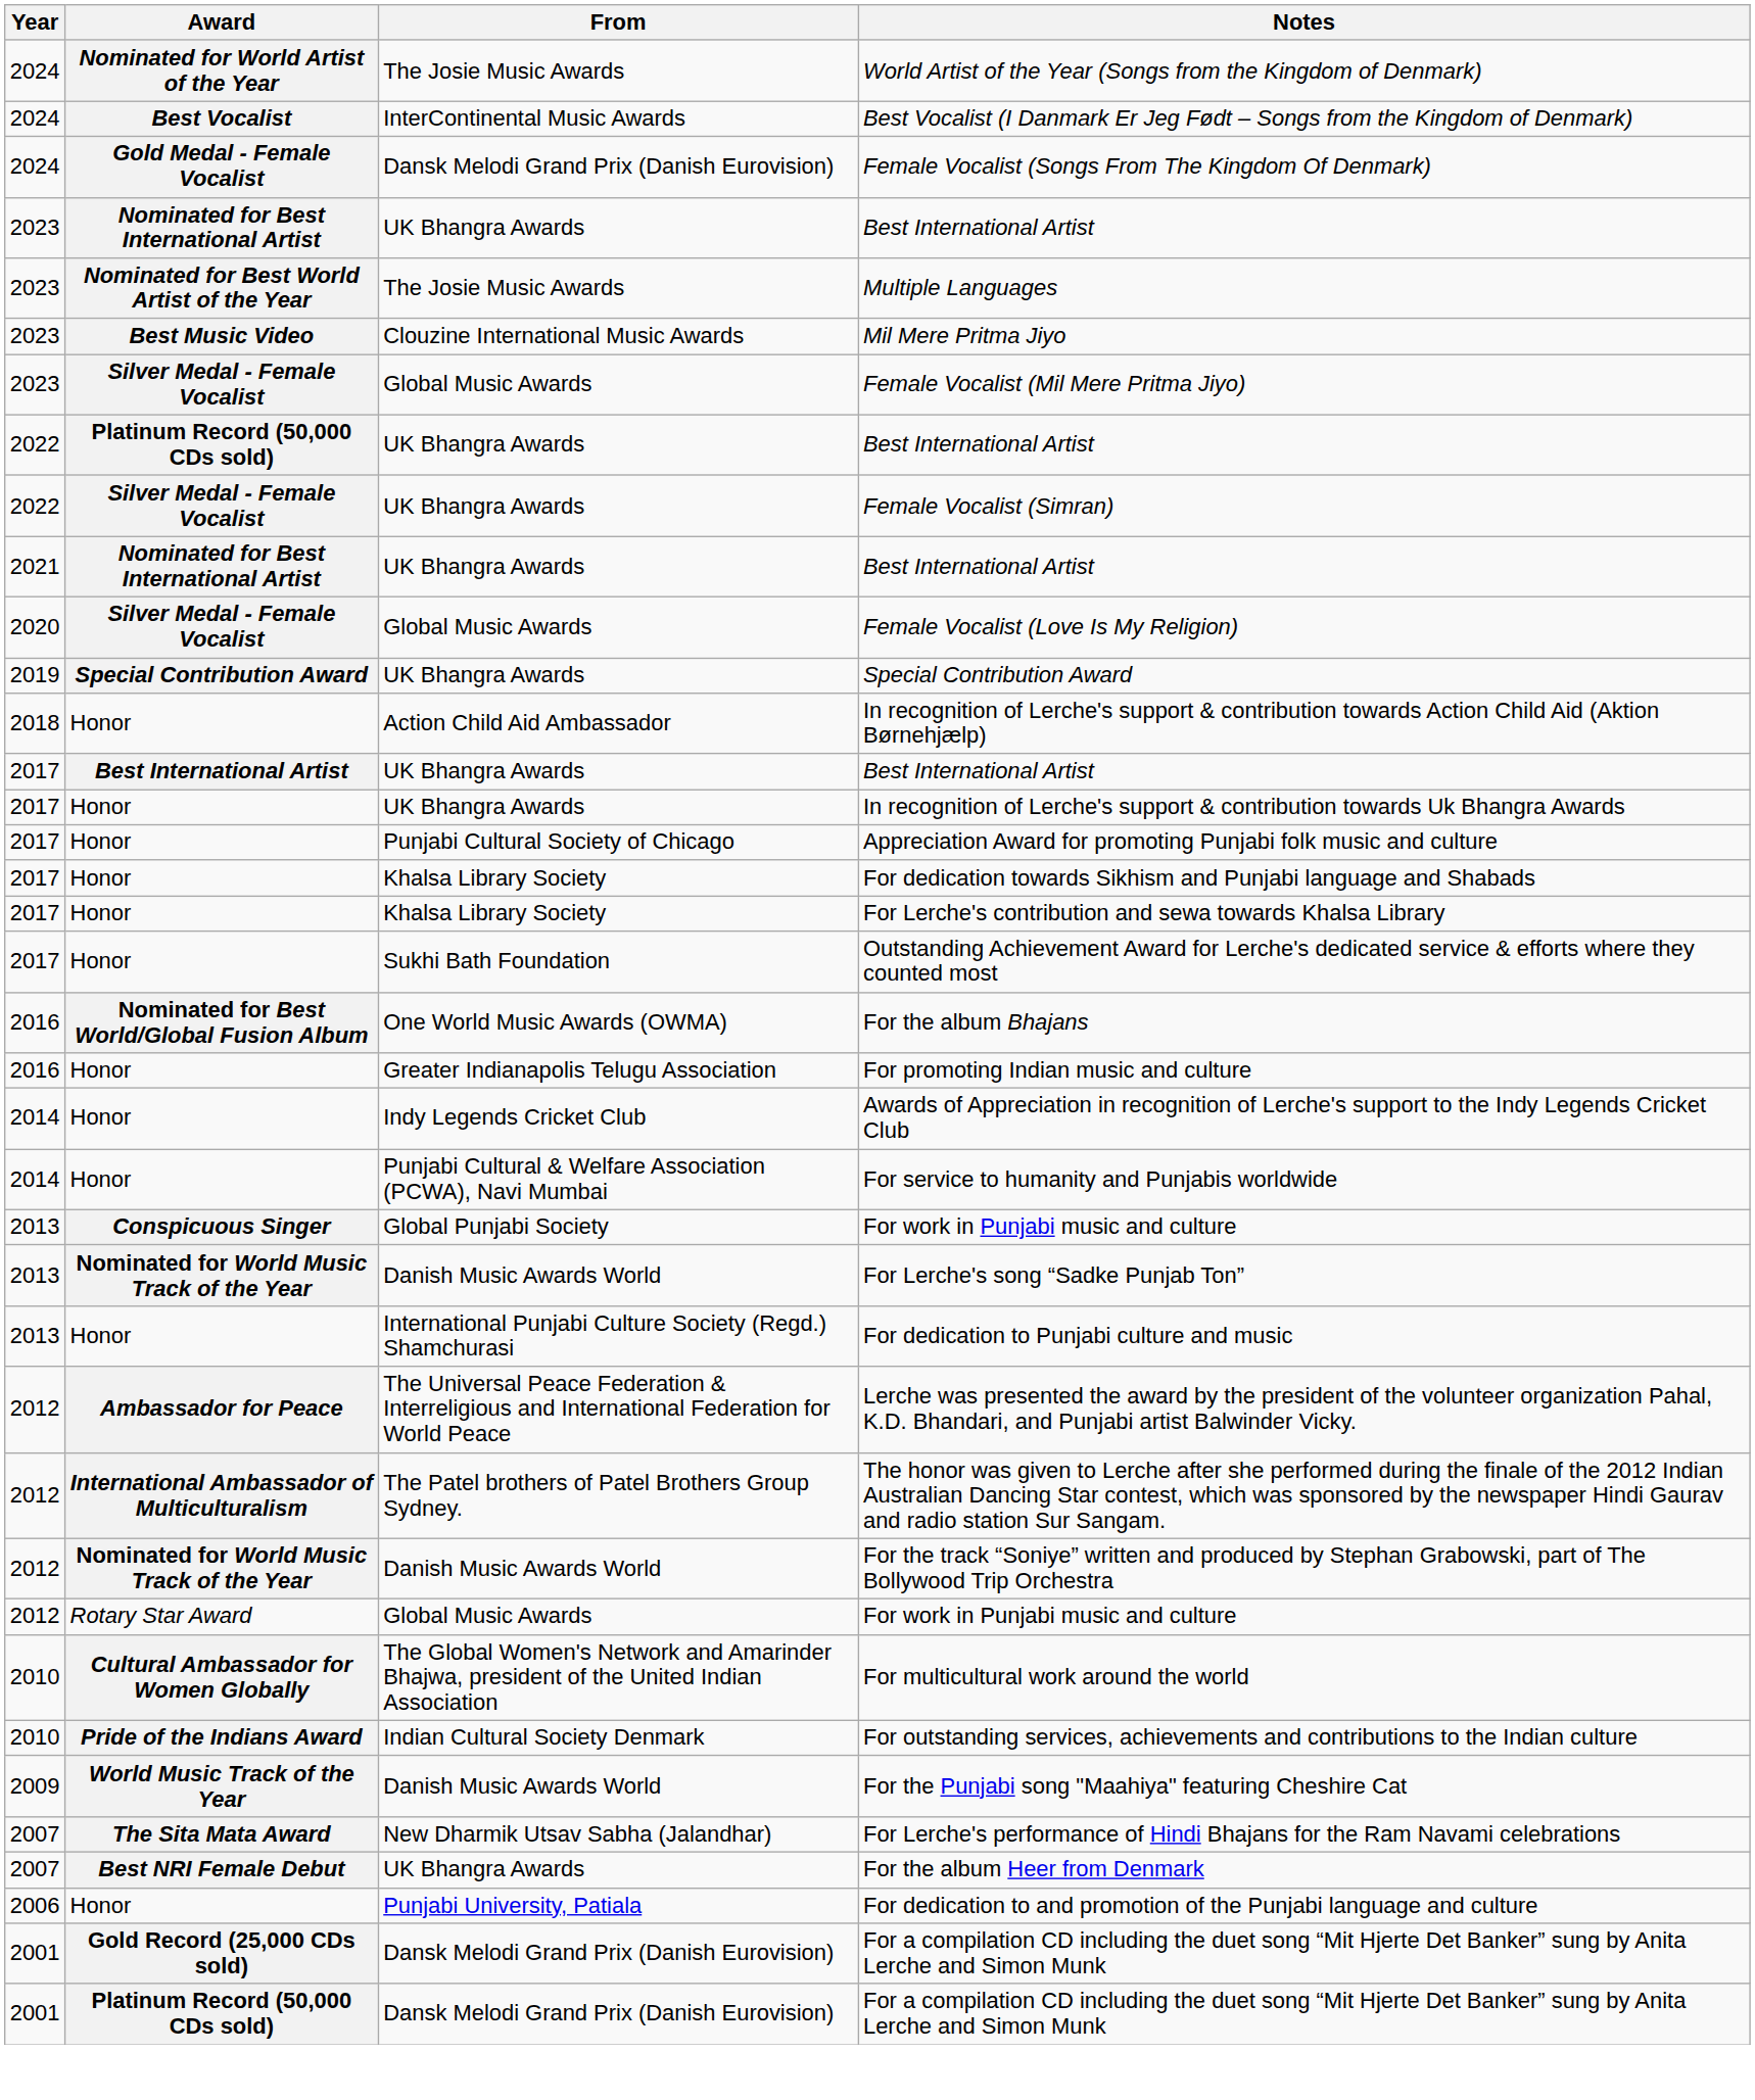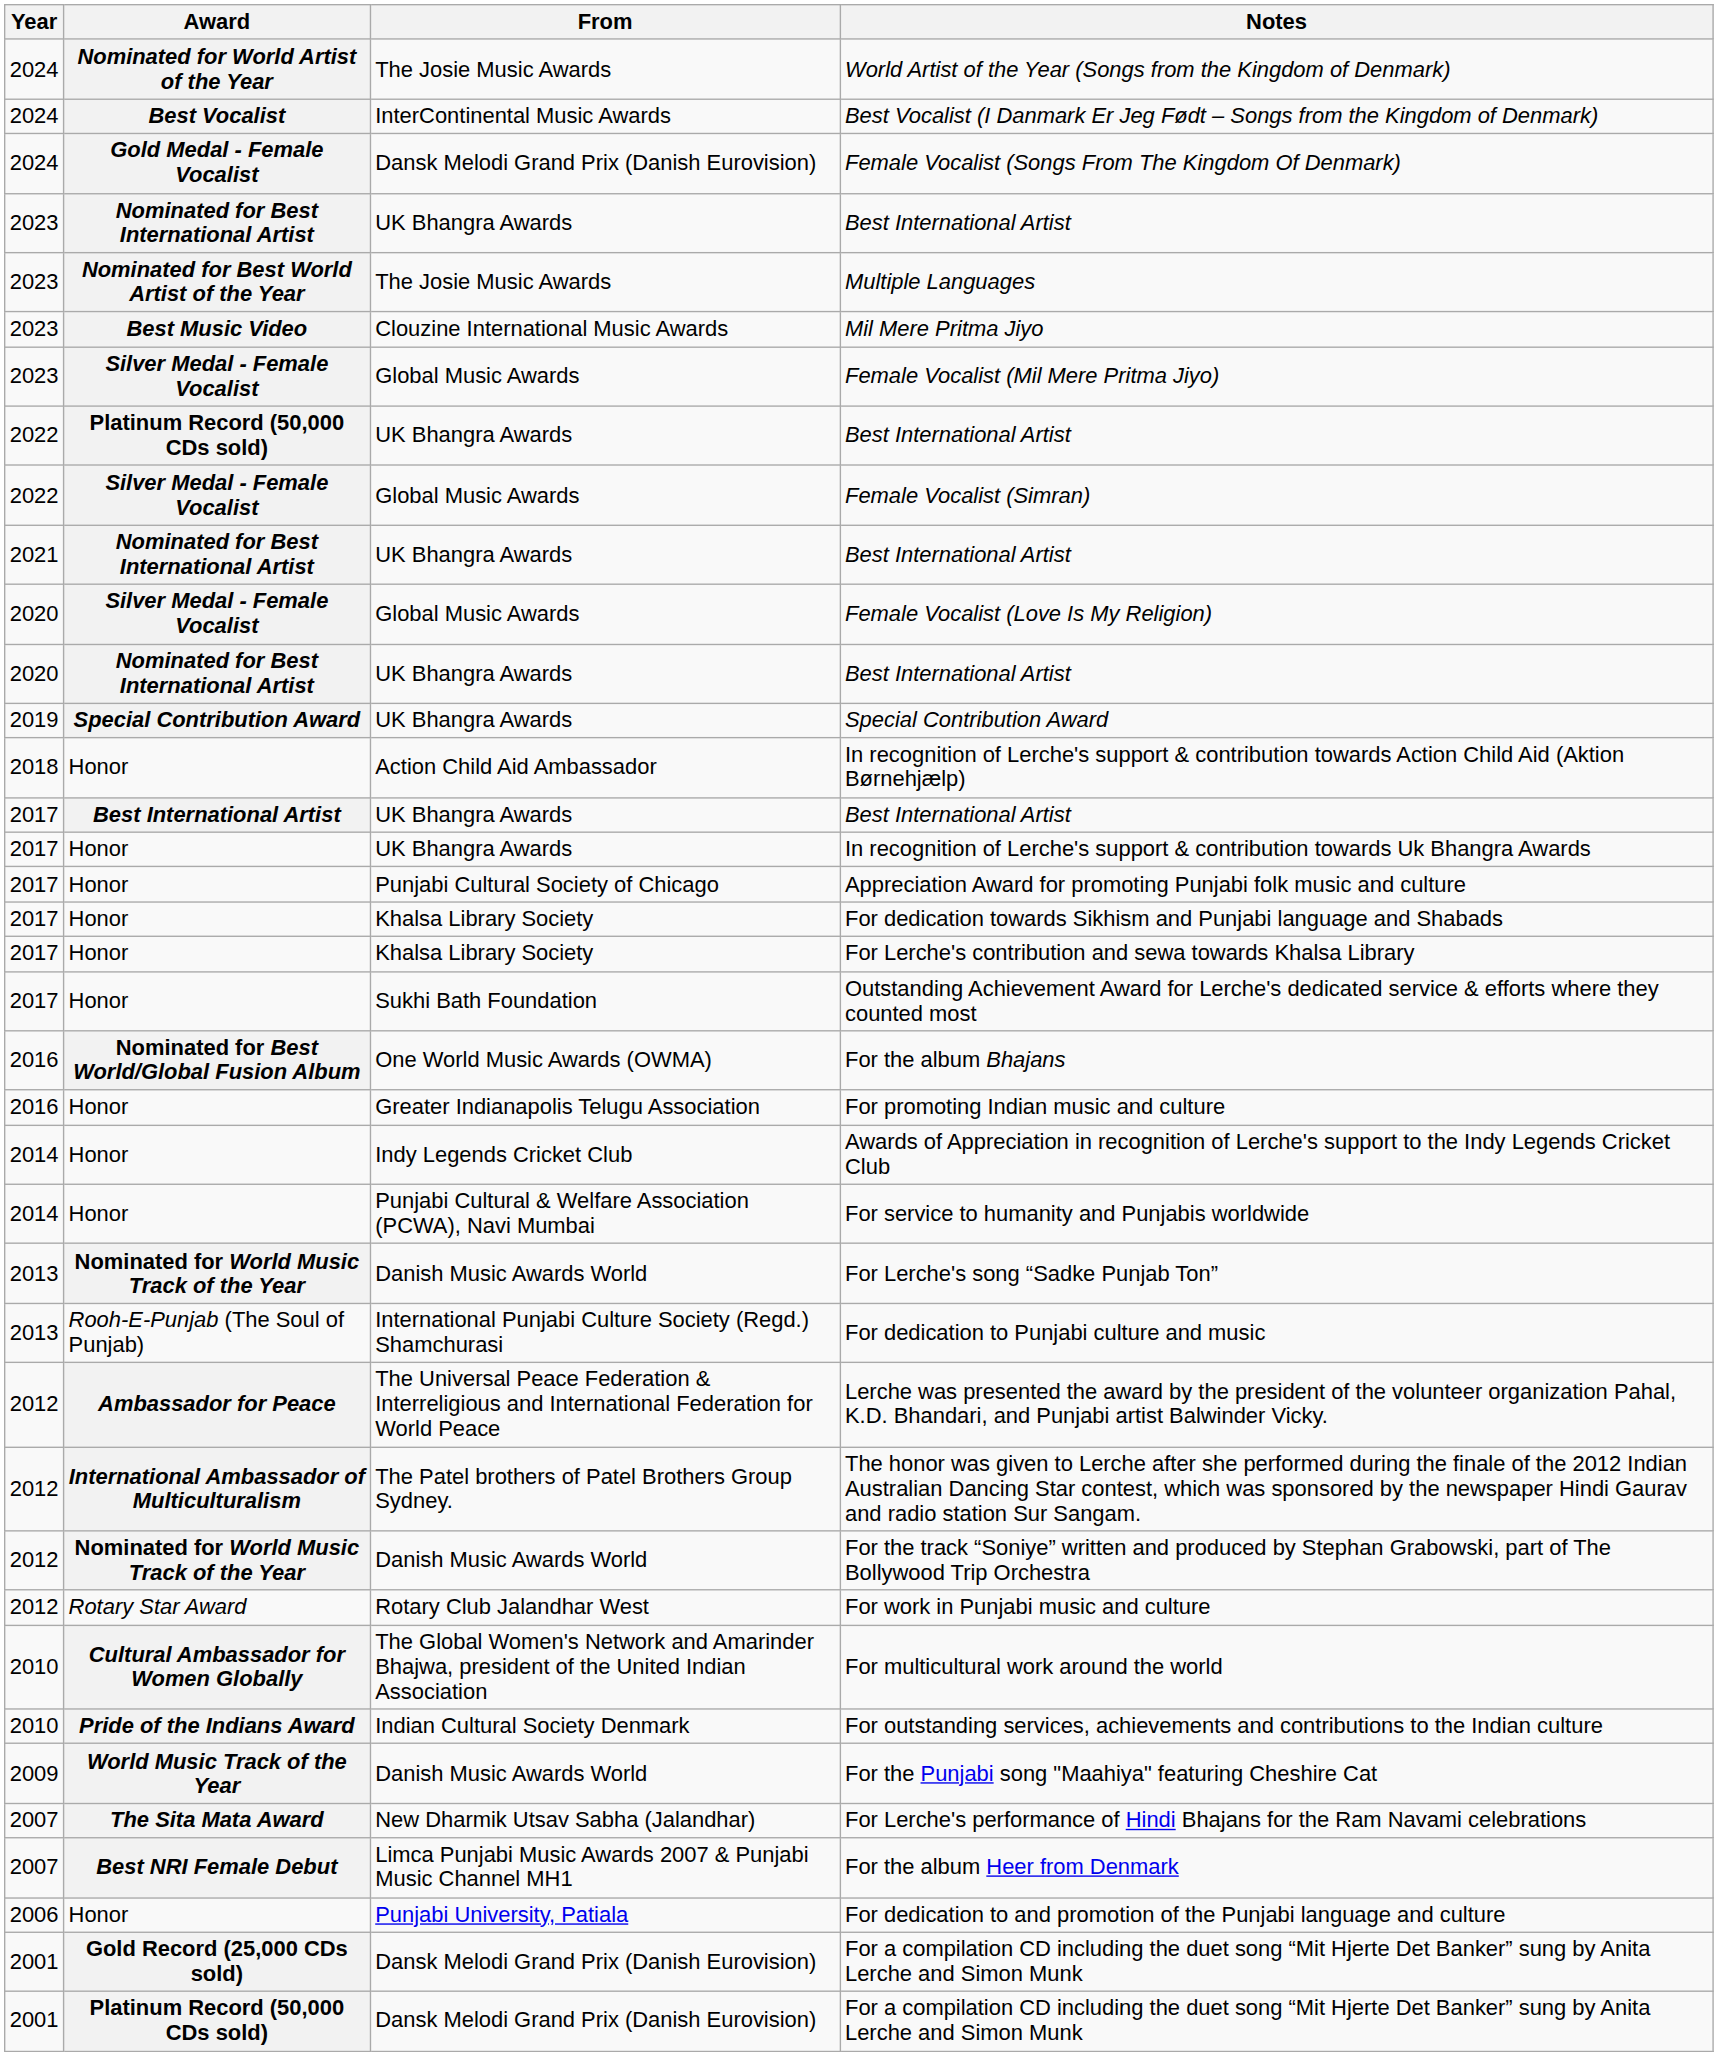 <table class="wikitable sortable plainrowheaders">
 <tr>
 <th scope="col">Year</th>
 <th scope="col">Award</th>
 <th scope="col">From</th>
 <th scope="col">Notes</th>
 </tr>
 <tr>
 <td>2024</td>
 <th scope="row"><em>Nominated for World Artist of the Year</em></th>
 <td>The Josie Music Awards</td>
 <td><em>World Artist of the Year (Songs from the Kingdom of Denmark)</em> </td>
 </tr>
 <tr>
 <td>2024</td>
 <th scope="row"><em>Best Vocalist</em></th>
 <td>InterContinental Music Awards</td>
 <td><em>Best Vocalist (I Danmark Er Jeg Født – Songs from the Kingdom of Denmark)</em> </td>
 </tr>
 <tr>
 <td>2024</td>
 <th scope="row"><em>Gold Medal - Female Vocalist</em></th>
 <td>Dansk Melodi Grand Prix (Danish Eurovision)</td>
 <td><em>Female Vocalist (Songs From The Kingdom Of Denmark)</em> </td>
 </tr>
 <tr>
 <td>2023</td>
 <th scope="row"><em>Nominated for Best International Artist</em></th>
 <td>UK Bhangra Awards</td>
 <td><em>Best International Artist</em> </td>
 </tr>
 <tr>
 <td>2023</td>
 <th scope="row"><em>Nominated for Best World Artist of the Year</em></th>
 <td>The Josie Music Awards</td>
 <td><em>Multiple Languages</em> </td>
 </tr>
 <tr>
 <td>2023</td>
 <th scope="row"><em>Best Music Video</em></th>
 <td>Clouzine International Music Awards</td>
 <td><em>Mil Mere Pritma Jiyo</em> </td>
 </tr>
 <tr>
 <td>2023</td>
 <th scope="row"><em>Silver Medal - Female Vocalist</em></th>
 <td>Global Music Awards</td>
 <td><em>Female Vocalist (Mil Mere Pritma Jiyo)</em> </td>
 </tr>
 <tr>
 <td>2022</td>
 <th scope="row">Platinum Record (50,000 CDs sold)</th>
 <td>UK Bhangra Awards</td>
 <td><em>Best International Artist</em> </td>
 </tr>
 <tr>
 <td>2022</td>
 <th scope="row"><em>Silver Medal - Female Vocalist</em></th>
-<td>UK Bhangra Awards</td>
+<td>Global Music Awards</td>
 <td><em>Female Vocalist (Simran)</em> </td>
 </tr>
 <tr>
 <td>2021</td>
 <th scope="row"><em>Nominated for Best International Artist</em></th>
 <td>UK Bhangra Awards</td>
 <td><em>Best International Artist</em> </td>
 </tr>
 <tr>
 <td>2020</td>
 <th scope="row"><em>Silver Medal - Female Vocalist</em></th>
 <td>Global Music Awards</td>
 <td><em>Female Vocalist (Love Is My Religion)</em> </td>
+</tr>
+<tr>
+<td>2020</td>
+<th scope="row"><em>Nominated for Best International Artist</em></th>
+<td>UK Bhangra Awards</td>
+<td><em>Best International Artist</em> </td>
 </tr>
 <tr>
 <td>2019</td>
 <th scope="row"><em>Special Contribution Award</em></th>
 <td>UK Bhangra Awards</td>
 <td><em>Special Contribution Award</em> </td>
 </tr>
 <tr>
 <td>2018</td>
 <td>Honor</td>
 <td>Action Child Aid Ambassador</td>
 <td>In recognition of Lerche's support & contribution towards Action Child Aid (Aktion Børnehjælp)</td>
 </tr>
 <tr>
 <td>2017</td>
 <th scope="row"><em>Best International Artist</em></th>
 <td>UK Bhangra Awards</td>
 <td><em>Best International Artist</em> </td>
 </tr>
 <tr>
 <td>2017</td>
 <td>Honor</td>
 <td>UK Bhangra Awards</td>
 <td>In recognition of Lerche's support & contribution towards Uk Bhangra Awards</td>
 </tr>
 <tr>
 <td>2017</td>
 <td>Honor</td>
 <td>Punjabi Cultural Society of Chicago</td>
 <td>Appreciation Award for promoting Punjabi folk music and culture </td>
 </tr>
 <tr>
 <td>2017</td>
 <td>Honor</td>
 <td>Khalsa Library Society</td>
 <td>For dedication towards Sikhism and Punjabi language and Shabads</td>
 </tr>
 <tr>
 <td>2017</td>
 <td>Honor</td>
 <td>Khalsa Library Society</td>
 <td>For Lerche's contribution and sewa towards Khalsa Library</td>
 </tr>
 <tr>
 <td>2017</td>
 <td>Honor</td>
 <td>Sukhi Bath Foundation</td>
 <td>Outstanding Achievement Award for Lerche's dedicated service & efforts where they counted most</td>
 </tr>
 <tr>
 <td>2016</td>
 <th scope="row">Nominated for <em>Best World/Global Fusion Album</em></th>
 <td>One World Music Awards (OWMA)</td>
 <td>For the album <em>Bhajans</em> </td>
 </tr>
 <tr>
 <td>2016</td>
 <td>Honor</td>
 <td>Greater Indianapolis Telugu Association</td>
 <td>For promoting Indian music and culture</td>
 </tr>
 <tr>
 <td>2014</td>
 <td>Honor</td>
 <td>Indy Legends Cricket Club</td>
 <td>Awards of Appreciation in recognition of Lerche's support to the Indy Legends Cricket Club</td>
 </tr>
 <tr>
 <td>2014</td>
 <td>Honor</td>
 <td>Punjabi Cultural & Welfare Association (PCWA), Navi Mumbai</td>
 <td>For service to humanity and Punjabis worldwide</td>
 </tr>
 <tr>
 <td>2013</td>
-<th scope="row"><em>Conspicuous Singer</em></th>
-<td>Global Punjabi Society</td>
-<td>For work in <a href='#'>Punjabi</a> music and culture </td>
-</tr>
-<tr>
-<td>2013</td>
 <th scope="row">Nominated for <em>World Music Track of the Year</em></th>
 <td>Danish Music Awards World</td>
 <td>For Lerche's song “Sadke Punjab Ton” </td>
 </tr>
 <tr>
 <td>2013</td>
-<td>Honor</td>
+<td><em>Rooh-E-Punjab</em> (The Soul of Punjab)</td>
 <td>International Punjabi Culture Society (Regd.) Shamchurasi</td>
 <td>For dedication to Punjabi culture and music</td>
 </tr>
 <tr>
 <td>2012</td>
 <th scope="row"><em>Ambassador for Peace</em></th>
 <td>The Universal Peace Federation & Interreligious and International Federation for World Peace</td>
 <td>Lerche was presented the award by the president of the volunteer organization Pahal, K.D. Bhandari, and Punjabi artist Balwinder Vicky.</td>
 </tr>
 <tr>
 <td>2012</td>
 <th scope="row"><em>International Ambassador of Multiculturalism</em></th>
 <td>The Patel brothers of Patel Brothers Group Sydney.</td>
 <td>The honor was given to Lerche after she performed during the finale of the 2012 Indian Australian Dancing Star contest, which was sponsored by the newspaper Hindi Gaurav and radio station Sur Sangam.</td>
 </tr>
 <tr>
 <td>2012</td>
 <th scope="row">Nominated for <em>World Music Track of the Year</em></th>
 <td>Danish Music Awards World</td>
 <td>For the track “Soniye” written and produced by Stephan Grabowski, part of The Bollywood Trip Orchestra</td>
 </tr>
 <tr>
 <td>2012</td>
 <td><em>Rotary Star Award</em></td>
-<td>Global Music Awards</td>
+<td>Rotary Club Jalandhar West</td>
 <td>For work in Punjabi music and culture</td>
 </tr>
 <tr>
 <td>2010</td>
 <th scope="row"><em>Cultural Ambassador for Women Globally</em></th>
 <td>The Global Women's Network and Amarinder Bhajwa, president of the United Indian Association</td>
 <td>For multicultural work around the world </td>
 </tr>
 <tr>
 <td>2010</td>
 <th scope="row"><em>Pride of the Indians Award</em></th>
 <td>Indian Cultural Society Denmark</td>
 <td>For outstanding services, achievements and contributions to the Indian culture </td>
 </tr>
 <tr>
 <td>2009</td>
 <th scope="row"><em>World Music Track of the Year</em></th>
 <td>Danish Music Awards World</td>
 <td>For the <a href='#'>Punjabi</a> song "Maahiya" featuring Cheshire Cat </td>
 </tr>
 <tr>
 <td>2007</td>
 <th scope="row"><em>The Sita Mata Award</em></th>
 <td>New Dharmik Utsav Sabha (Jalandhar)</td>
 <td>For Lerche's  performance of <a href='#'>Hindi</a> Bhajans for the Ram Navami celebrations </td>
 </tr>
 <tr>
 <td>2007</td>
 <th scope="row"><em>Best NRI Female Debut</em></th>
-<td>UK Bhangra Awards</td>
+<td>Limca Punjabi Music Awards 2007 & Punjabi Music Channel MH1</td>
 <td>For the album <a href='#'>Heer from Denmark</a></td>
 </tr>
 <tr>
 <td>2006</td>
 <td>Honor</td>
 <td><a href='#'>Punjabi University, Patiala</a></td>
 <td>For dedication to and promotion of the Punjabi language and culture</td>
 </tr>
 <tr>
 <td>2001</td>
 <th scope="row">Gold Record (25,000 CDs sold)</th>
 <td>Dansk Melodi Grand Prix (Danish Eurovision)</td>
 <td>For a compilation CD including the duet song “Mit Hjerte Det Banker” sung by Anita Lerche and Simon Munk</td>
 </tr>
 <tr>
 <td>2001</td>
 <th scope="row">Platinum Record (50,000 CDs sold)</th>
 <td>Dansk Melodi Grand Prix (Danish Eurovision)</td>
 <td>For a compilation CD including the duet song “Mit Hjerte Det Banker” sung by Anita Lerche and Simon Munk</td>
 </tr>
 </table>
